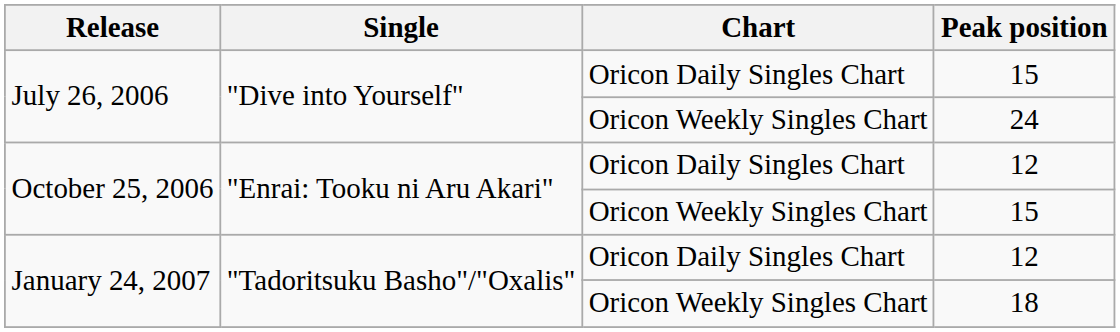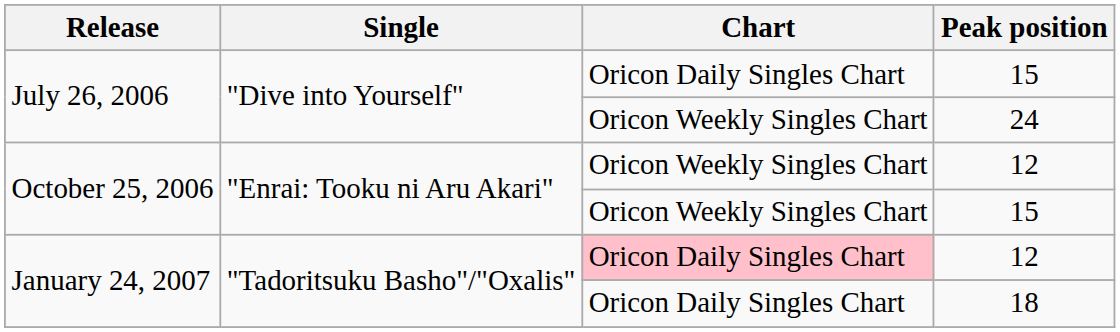 <table class="wikitable">
 <tr>
 <th>Release</th>
 <th>Single</th>
 <th>Chart</th>
 <th>Peak position</th>
 </tr>
 <tr>
 <td rowspan="2">July 26, 2006</td>
 <td rowspan="2">"Dive into Yourself"</td>
 <td>Oricon Daily Singles Chart</td>
 <td align="center">15</td>
 </tr>
 <tr>
 <td>Oricon Weekly Singles Chart</td>
 <td align="center">24</td>
 </tr>
 <tr>
 <td rowspan="2">October 25, 2006</td>
 <td rowspan="2">"Enrai: Tooku ni Aru Akari"</td>
-<td>Oricon Daily Singles Chart</td>
+<td>Oricon Weekly Singles Chart</td>
 <td align="center">12</td>
 </tr>
 <tr>
 <td>Oricon Weekly Singles Chart</td>
 <td align="center">15</td>
 </tr>
 <tr>
 <td rowspan="2">January 24, 2007</td>
 <td rowspan="2">"Tadoritsuku Basho"/"Oxalis"</td>
-<td>Oricon Daily Singles Chart</td>
+<td style="background: pink;">Oricon Daily Singles Chart</td>
 <td align="center">12</td>
 </tr>
 <tr>
-<td>Oricon Weekly Singles Chart</td>
+<td>Oricon Daily Singles Chart</td>
 <td align="center">18</td>
 </tr>
 </table>
